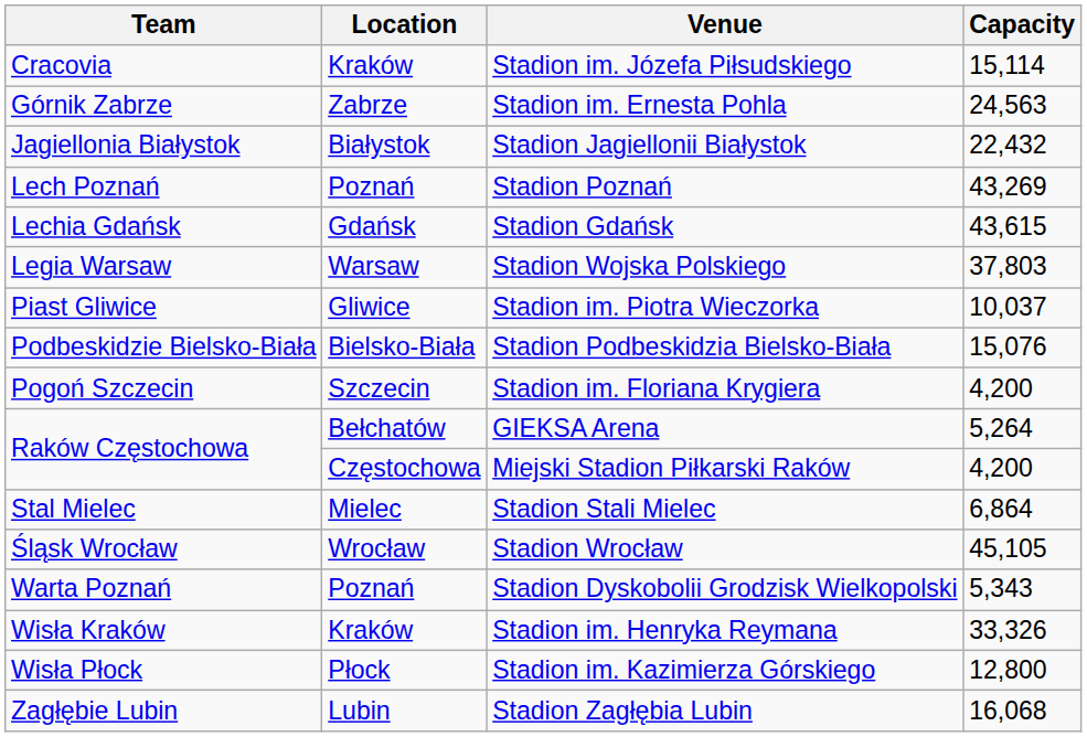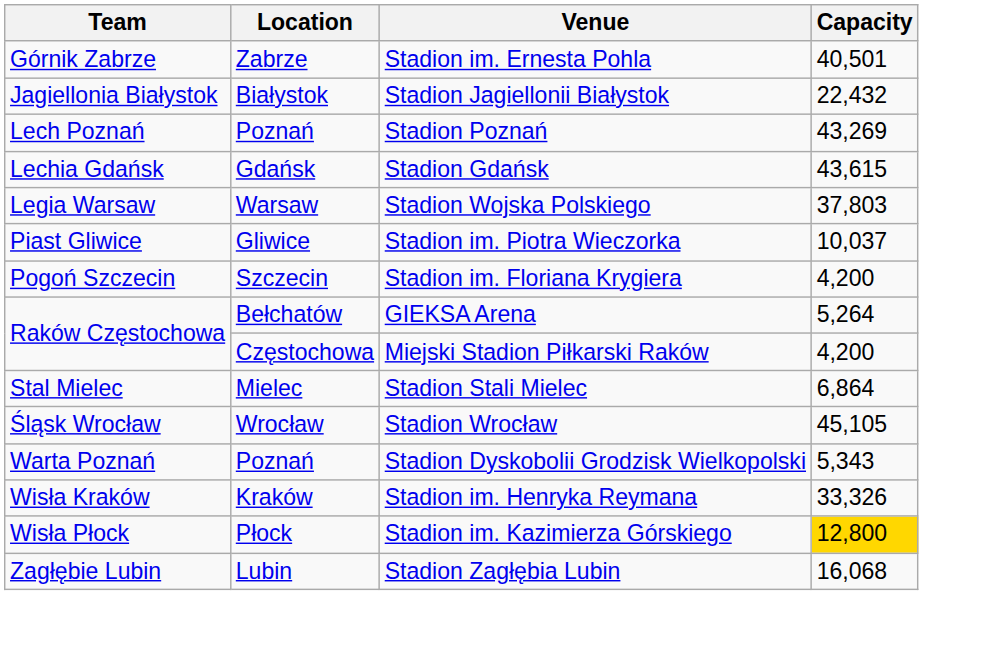 <table class="wikitable sortable" style="text-align: left;">
 <tr>
 <th>Team</th>
 <th>Location</th>
 <th>Venue</th>
 <th>Capacity</th>
 </tr>
 <tr>
-<td><a href='#'>Cracovia</a></td>
-<td><a href='#'>Kraków</a></td>
-<td><a href='#'>Stadion im. Józefa Piłsudskiego</a></td>
-<td>15,114</td>
-</tr>
-<tr>
 <td><a href='#'>Górnik Zabrze</a></td>
 <td><a href='#'>Zabrze</a></td>
 <td><a href='#'>Stadion im. Ernesta Pohla</a></td>
-<td>24,563</td>
+<td>40,501</td>
 </tr>
 <tr>
 <td><a href='#'>Jagiellonia Białystok</a></td>
 <td><a href='#'>Białystok</a></td>
 <td><a href='#'>Stadion Jagiellonii Białystok</a></td>
 <td>22,432</td>
 </tr>
 <tr>
 <td><a href='#'>Lech Poznań</a></td>
 <td><a href='#'>Poznań</a></td>
 <td><a href='#'>Stadion Poznań</a></td>
 <td>43,269</td>
 </tr>
 <tr>
 <td><a href='#'>Lechia Gdańsk</a></td>
 <td><a href='#'>Gdańsk</a></td>
 <td><a href='#'>Stadion Gdańsk</a></td>
 <td>43,615</td>
 </tr>
 <tr>
 <td><a href='#'>Legia Warsaw</a></td>
 <td><a href='#'>Warsaw</a></td>
 <td><a href='#'>Stadion Wojska Polskiego</a></td>
 <td>37,803</td>
 </tr>
 <tr>
 <td><a href='#'>Piast Gliwice</a></td>
 <td><a href='#'>Gliwice</a></td>
 <td><a href='#'>Stadion im. Piotra Wieczorka</a></td>
 <td>10,037</td>
-</tr>
-<tr>
-<td><a href='#'>Podbeskidzie Bielsko-Biała</a></td>
-<td><a href='#'>Bielsko-Biała</a></td>
-<td><a href='#'>Stadion Podbeskidzia Bielsko-Biała</a></td>
-<td>15,076</td>
 </tr>
 <tr>
 <td><a href='#'>Pogoń Szczecin</a></td>
 <td><a href='#'>Szczecin</a></td>
 <td><a href='#'>Stadion im. Floriana Krygiera</a></td>
 <td>4,200</td>
 </tr>
 <tr>
 <td rowspan=2><a href='#'>Raków Częstochowa</a></td>
 <td><a href='#'>Bełchatów</a></td>
 <td><a href='#'>GIEKSA Arena</a></td>
 <td>5,264</td>
 </tr>
 <tr>
 <td><a href='#'>Częstochowa</a></td>
 <td><a href='#'>Miejski Stadion Piłkarski Raków</a></td>
 <td>4,200</td>
 </tr>
 <tr>
 <td><a href='#'>Stal Mielec</a></td>
 <td><a href='#'>Mielec</a></td>
 <td><a href='#'>Stadion Stali Mielec</a></td>
 <td>6,864</td>
 </tr>
 <tr>
 <td><a href='#'>Śląsk Wrocław</a></td>
 <td><a href='#'>Wrocław</a></td>
 <td><a href='#'>Stadion Wrocław</a></td>
 <td>45,105</td>
 </tr>
 <tr>
 <td><a href='#'>Warta Poznań</a></td>
 <td><a href='#'>Poznań</a></td>
 <td><a href='#'>Stadion Dyskobolii Grodzisk Wielkopolski</a></td>
 <td>5,343</td>
 </tr>
 <tr>
 <td><a href='#'>Wisła Kraków</a></td>
 <td><a href='#'>Kraków</a></td>
 <td><a href='#'>Stadion im. Henryka Reymana</a></td>
 <td>33,326</td>
 </tr>
 <tr>
 <td><a href='#'>Wisła Płock</a></td>
 <td><a href='#'>Płock</a></td>
 <td><a href='#'>Stadion im. Kazimierza Górskiego</a></td>
-<td>12,800</td>
+<td style="background: gold;">12,800</td>
 </tr>
 <tr>
 <td><a href='#'>Zagłębie Lubin</a></td>
 <td><a href='#'>Lubin</a></td>
 <td><a href='#'>Stadion Zagłębia Lubin</a></td>
 <td>16,068</td>
 </tr>
 </table>
